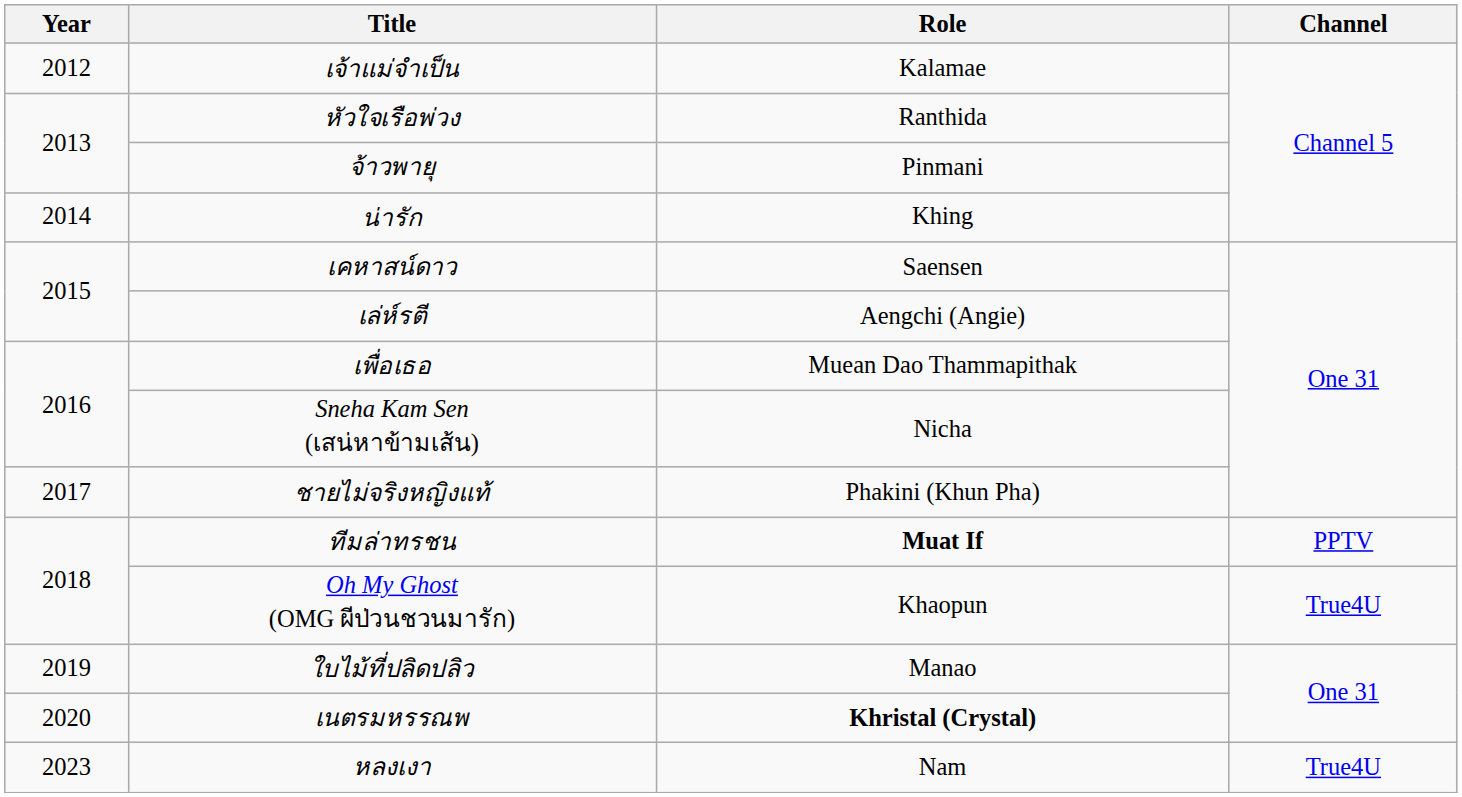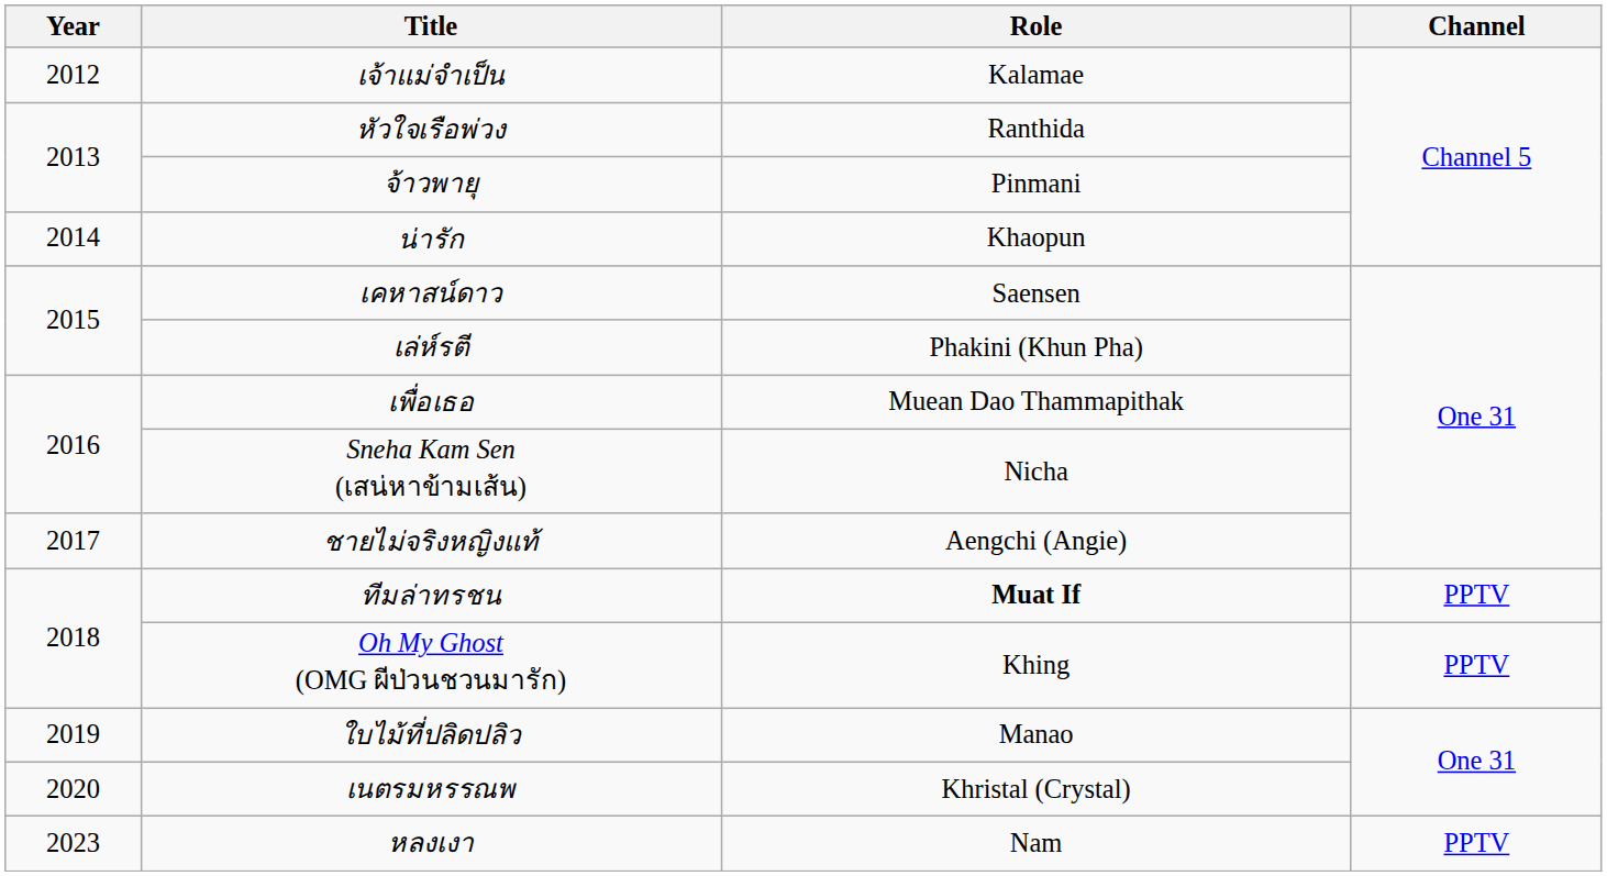 <table class="wikitable" width = 60%>
 <tr>
 <th>Year</th>
 <th>Title</th>
 <th>Role</th>
 <th>Channel</th>
 </tr>
 <tr>
 <td rowspan = "1" align = "center">2012</td>
 <td align="center"><em> เจ้าแม่จำเป็น</em></td>
 <td align="center">Kalamae</td>
 <td rowspan="4"align = "center"><a href='#'>Channel 5</a></td>
 </tr>
 <tr>
 <td rowspan = "2" align = "center">2013</td>
 <td align="center"><em>หัวใจเรือพ่วง</em></td>
 <td align="center">Ranthida</td>
 </tr>
 <tr>
 <td align="center"><em> จ้าวพายุ</em></td>
 <td align="center">Pinmani</td>
 </tr>
 <tr>
 <td rowspan = "1" align = "center">2014</td>
 <td align="center"><em> น่ารัก</em></td>
-<td align="center">Khing</td>
+<td align="center">Khaopun</td>
 </tr>
 <tr>
 <td rowspan = "2" align = "center">2015</td>
 <td align="center"><em>เคหาสน์ดาว</em></td>
 <td align="center">Saensen</td>
 <td rowspan="5"align = "center"><a href='#'>One 31</a></td>
 </tr>
 <tr>
 <td align="center"><em>เล่ห์รตี</em></td>
-<td align="center">Aengchi (Angie)</td>
+<td align="center">Phakini (Khun Pha)</td>
 </tr>
 <tr>
 <td rowspan = "2" align = "center">2016</td>
 <td align="center"><em>เพื่อเธอ</em></td>
 <td align="center">Muean Dao Thammapithak</td>
 </tr>
 <tr>
 <td align="center"><em>Sneha Kam Sen</em><br> (เสน่หาข้ามเส้น)</td>
 <td align="center">Nicha</td>
 </tr>
 <tr>
 <td rowspan = "1" align = "center">2017</td>
 <td align="center"><em>ชายไม่จริงหญิงแท้</em></td>
-<td align="center">Phakini (Khun Pha)</td>
+<td align="center">Aengchi (Angie)</td>
 </tr>
 <tr>
 <td rowspan = "2" align = "center">2018</td>
 <td align="center"><em>ทีมล่าทรชน</em></td>
 <td align="center"><strong>Muat If</strong></td>
 <td rowspan="1"align = "center"><a href='#'>PPTV</a></td>
 </tr>
 <tr>
 <td align="center"><em><a href='#'>Oh My Ghost</a></em> <br> (OMG ผีป่วนชวนมารัก)</td>
-<td align="center">Khaopun</td>
-<td rowspan="1"align = "center"><a href='#'>True4U</a></td>
+<td align="center">Khing</td>
+<td rowspan="1"align = "center"><a href='#'>PPTV</a></td>
 </tr>
 <tr>
 <td rowspan = "1" align = "center">2019</td>
 <td align="center"><em>ใบไม้ที่ปลิดปลิว</em></td>
 <td align="center">Manao</td>
 <td rowspan="2"align = "center"><a href='#'>One 31</a></td>
 </tr>
 <tr>
 <td rowspan = "1" align = "center">2020</td>
 <td align="center"><em>เนตรมหรรณพ</em></td>
-<td align="center"><strong>Khristal (Crystal)</strong></td>
+<td align="center">Khristal (Crystal)</td>
 </tr>
 <tr>
 <td rowspan = "11" align = "center">2023</td>
 <td align="center"><em>หลงเงา</em></td>
 <td align="center">Nam</td>
-<td rowspan="1"align = "center"><a href='#'>True4U</a></td>
+<td rowspan="1"align = "center"><a href='#'>PPTV</a></td>
 </tr>
 <tr>
 </tr>
 </table>
